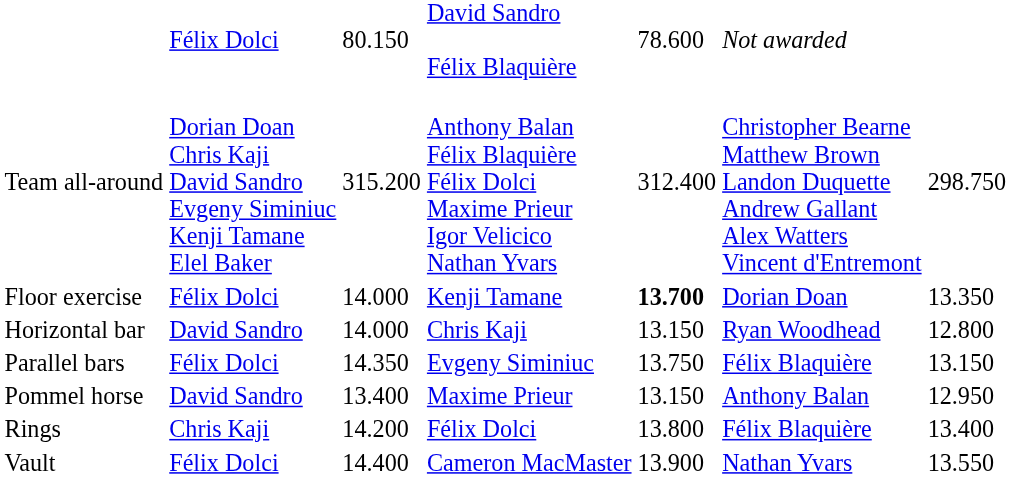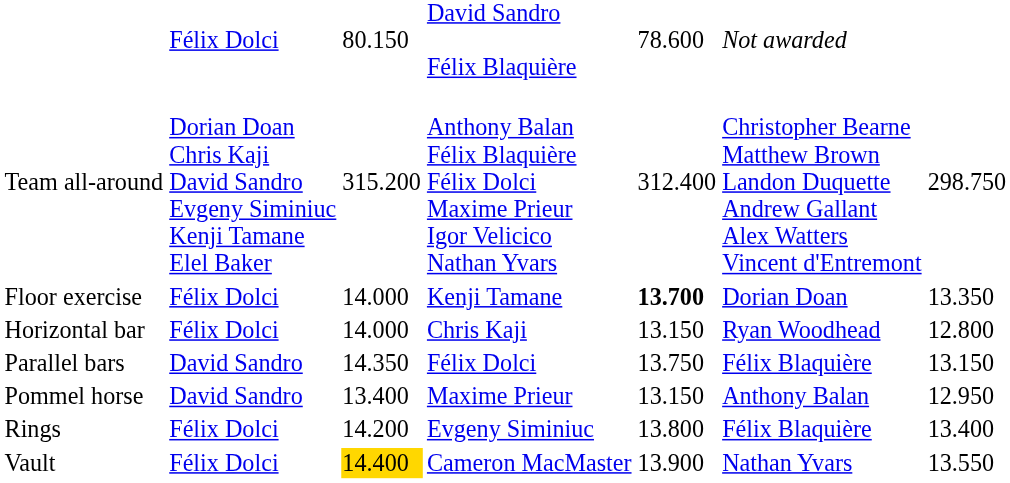 <table>
 <tr>
 <td></td>
 <td><a href='#'>Félix Dolci</a><br></td>
 <td>80.150</td>
 <td><a href='#'>David Sandro</a><br> <br><a href='#'>Félix Blaquière</a><br></td>
 <td>78.600</td>
 <td colspan=2><em>Not awarded</em></td>
 </tr>
 <tr>
 <td>Team all-around</td>
 <td><br><a href='#'>Dorian Doan</a><br><a href='#'>Chris Kaji</a><br><a href='#'>David Sandro</a><br><a href='#'>Evgeny Siminiuc</a><br><a href='#'>Kenji Tamane</a><br><a href='#'>Elel Baker</a></td>
 <td>315.200</td>
 <td><br><a href='#'>Anthony Balan</a><br><a href='#'>Félix Blaquière</a><br><a href='#'>Félix Dolci</a><br><a href='#'>Maxime Prieur</a><br><a href='#'>Igor Velicico</a><br><a href='#'>Nathan Yvars</a></td>
 <td>312.400</td>
 <td><br><a href='#'>Christopher Bearne</a><br><a href='#'>Matthew Brown</a><br><a href='#'>Landon Duquette</a><br><a href='#'>Andrew Gallant</a><br><a href='#'>Alex Watters</a><br><a href='#'>Vincent d'Entremont</a></td>
 <td>298.750</td>
 </tr>
 <tr>
 <td>Floor exercise</td>
 <td><a href='#'>Félix Dolci</a><br></td>
 <td>14.000</td>
 <td><a href='#'>Kenji Tamane</a><br></td>
 <td><strong>13.700</strong></td>
 <td><a href='#'>Dorian Doan</a><br></td>
 <td>13.350</td>
 </tr>
 <tr>
 <td>Horizontal bar</td>
-<td><a href='#'>David Sandro</a><br></td>
+<td><a href='#'>Félix Dolci</a><br></td>
 <td>14.000</td>
 <td><a href='#'>Chris Kaji</a><br></td>
 <td>13.150</td>
 <td><a href='#'>Ryan Woodhead</a><br></td>
 <td>12.800</td>
 </tr>
 <tr>
 <td>Parallel bars</td>
+<td><a href='#'>David Sandro</a><br></td>
+<td>14.350</td>
 <td><a href='#'>Félix Dolci</a><br></td>
-<td>14.350</td>
-<td><a href='#'>Evgeny Siminiuc</a><br></td>
 <td>13.750</td>
 <td><a href='#'>Félix Blaquière</a><br></td>
 <td>13.150</td>
 </tr>
 <tr>
 <td>Pommel horse</td>
 <td><a href='#'>David Sandro</a><br></td>
 <td>13.400</td>
 <td><a href='#'>Maxime Prieur</a><br></td>
 <td>13.150</td>
 <td><a href='#'>Anthony Balan</a><br></td>
 <td>12.950</td>
 </tr>
 <tr>
 <td>Rings</td>
-<td><a href='#'>Chris Kaji</a><br></td>
+<td><a href='#'>Félix Dolci</a><br></td>
 <td>14.200</td>
-<td><a href='#'>Félix Dolci</a><br></td>
+<td><a href='#'>Evgeny Siminiuc</a><br></td>
 <td>13.800</td>
 <td><a href='#'>Félix Blaquière</a><br></td>
 <td>13.400</td>
 </tr>
 <tr>
 <td>Vault</td>
 <td><a href='#'>Félix Dolci</a><br></td>
-<td>14.400</td>
+<td style="background: gold;">14.400</td>
 <td><a href='#'>Cameron MacMaster</a><br></td>
 <td>13.900</td>
 <td><a href='#'>Nathan Yvars</a><br></td>
 <td>13.550</td>
 </tr>
 </table>
